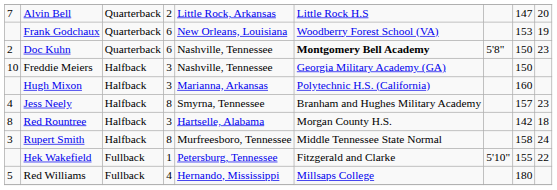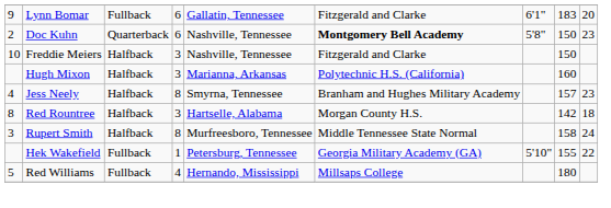 <table class="wikitable">
 <tr>
 </tr>
 <tr>
-<td>7</td>
-<td><a href='#'>Alvin Bell</a></td>
-<td>Quarterback</td>
-<td>2</td>
-<td><a href='#'>Little Rock, Arkansas</a></td>
-<td><a href='#'>Little Rock H.S</a></td>
-<td></td>
-<td>147</td>
+<td>9</td>
+<td><a href='#'>Lynn Bomar</a></td>
+<td>Fullback</td>
+<td>6</td>
+<td><a href='#'>Gallatin, Tennessee</a></td>
+<td>Fitzgerald and Clarke</td>
+<td>6'1"</td>
+<td>183</td>
 <td>20</td>
-</tr>
-<tr>
-<td></td>
-<td><a href='#'>Frank Godchaux</a></td>
-<td>Quarterback</td>
-<td>6</td>
-<td><a href='#'>New Orleans, Louisiana</a></td>
-<td><a href='#'>Woodberry Forest School (VA)</a></td>
-<td></td>
-<td>153</td>
-<td>19</td>
 </tr>
 <tr>
 <td>2</td>
 <td><a href='#'>Doc Kuhn</a></td>
 <td>Quarterback</td>
 <td>6</td>
 <td>Nashville, Tennessee</td>
 <td><strong>Montgomery Bell Academy</strong></td>
 <td>5'8"</td>
 <td>150</td>
 <td>23</td>
 </tr>
 <tr>
 <td>10</td>
 <td>Freddie Meiers</td>
 <td>Halfback</td>
 <td>3</td>
 <td>Nashville, Tennessee</td>
-<td><a href='#'>Georgia Military Academy (GA)</a></td>
+<td>Fitzgerald and Clarke</td>
 <td></td>
 <td>150</td>
 <td></td>
 </tr>
 <tr>
 <td></td>
 <td><a href='#'>Hugh Mixon</a></td>
 <td>Halfback</td>
 <td>3</td>
 <td><a href='#'>Marianna, Arkansas</a></td>
 <td><a href='#'>Polytechnic H.S. (California)</a></td>
 <td></td>
 <td>160</td>
 <td></td>
 </tr>
 <tr>
 <td>4</td>
 <td><a href='#'>Jess Neely</a></td>
 <td>Halfback</td>
 <td>8</td>
 <td>Smyrna, Tennessee</td>
 <td>Branham and Hughes Military Academy</td>
 <td></td>
 <td>157</td>
 <td>23</td>
 </tr>
 <tr>
 <td>8</td>
 <td><a href='#'>Red Rountree</a></td>
 <td>Halfback</td>
 <td>3</td>
 <td><a href='#'>Hartselle, Alabama</a></td>
 <td>Morgan County H.S.</td>
 <td></td>
 <td>142</td>
 <td>18</td>
 </tr>
 <tr>
 <td>3</td>
 <td><a href='#'>Rupert Smith</a></td>
 <td>Halfback</td>
 <td>8</td>
 <td>Murfreesboro, Tennessee</td>
 <td>Middle Tennessee State Normal</td>
 <td></td>
 <td>158</td>
 <td>24</td>
 </tr>
 <tr>
 <td></td>
 <td><a href='#'>Hek Wakefield</a></td>
 <td>Fullback</td>
 <td>1</td>
 <td><a href='#'>Petersburg, Tennessee</a></td>
-<td>Fitzgerald and Clarke</td>
+<td><a href='#'>Georgia Military Academy (GA)</a></td>
 <td>5'10"</td>
 <td>155</td>
 <td>22</td>
 </tr>
 <tr>
 <td>5</td>
 <td>Red Williams</td>
 <td>Fullback</td>
 <td>4</td>
 <td><a href='#'>Hernando, Mississippi</a></td>
 <td><a href='#'>Millsaps College</a></td>
 <td></td>
 <td>180</td>
 <td></td>
 </tr>
 <tr>
 </tr>
 </table>
